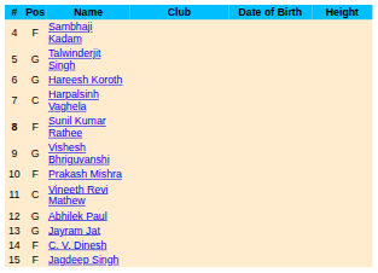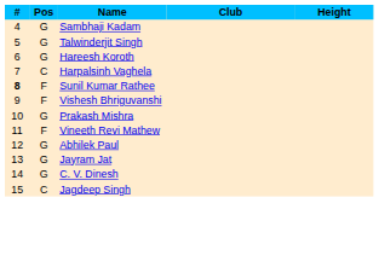 <table border=0 cellpadding=2 cellspacing=0  |- bgcolor=#FFECCE style="text-align:center; font-size:90%;" width=80%>
 <tr bgcolor=#00BFFF>
 <th width=5%>#</th>
 <th width=5%>Pos</th>
 <th width=22%>Name</th>
 <th width=26%>Club</th>
-<th width=22%>Date of Birth</th>
 <th width=16%>Height</th>
 </tr>
 <tr>
 <td>4</td>
-<td>F</td>
+<td>G</td>
 <td align=left><a href='#'>Sambhaji Kadam</a></td>
-<td align=left></td>
 <td align=left></td>
 <td></td>
 </tr>
 <tr>
 <td>5</td>
 <td>G</td>
 <td align=left><a href='#'>Talwinderjit Singh</a></td>
 <td align=left></td>
-<td align=left></td>
 <td></td>
 </tr>
 <tr>
 <td>6</td>
 <td>G</td>
 <td align=left><a href='#'>Hareesh Koroth</a></td>
-<td align=left></td>
 <td align=left></td>
 <td></td>
 </tr>
 <tr>
 <td>7</td>
 <td>C</td>
 <td align=left><a href='#'>Harpalsinh Vaghela</a></td>
 <td align=left></td>
-<td align=left></td>
 <td></td>
 </tr>
 <tr>
 <td><strong>8</strong></td>
 <td>F</td>
 <td align=left><a href='#'>Sunil Kumar Rathee</a></td>
 <td align=left></td>
-<td align=left></td>
 <td></td>
 </tr>
 <tr>
 <td>9</td>
-<td>G</td>
+<td>F</td>
 <td align=left><a href='#'>Vishesh Bhriguvanshi</a></td>
-<td align=left></td>
 <td align=left></td>
 <td></td>
 </tr>
 <tr>
 <td>10</td>
-<td>F</td>
+<td>G</td>
 <td align=left><a href='#'>Prakash Mishra</a></td>
-<td align=left></td>
 <td align=left></td>
 <td></td>
 </tr>
 <tr>
 <td>11</td>
-<td>C</td>
+<td>F</td>
 <td align=left><a href='#'>Vineeth Revi Mathew</a></td>
-<td align=left></td>
 <td align=left></td>
 <td></td>
 </tr>
 <tr>
 <td>12</td>
 <td>G</td>
 <td align=left><a href='#'>Abhilek Paul</a></td>
 <td align=left></td>
-<td align=left></td>
 <td></td>
 </tr>
 <tr>
 <td>13</td>
 <td>G</td>
 <td align=left><a href='#'>Jayram Jat</a></td>
 <td align=left></td>
-<td align=left></td>
 <td></td>
 </tr>
 <tr>
 <td>14</td>
-<td>F</td>
+<td>G</td>
 <td align=left><a href='#'>C. V. Dinesh</a></td>
-<td align=left></td>
 <td align=left></td>
 <td></td>
 </tr>
 <tr>
 <td>15</td>
-<td>F</td>
+<td>C</td>
 <td align=left><a href='#'>Jagdeep Singh</a></td>
-<td align=left></td>
 <td align=left></td>
 <td></td>
 </tr>
 </table>
